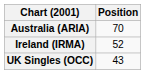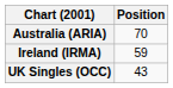 <table class="wikitable sortable plainrowheaders" style="text-align:center">
 <tr>
 <th scope="col">Chart (2001)</th>
 <th scope="col">Position</th>
 </tr>
 <tr>
 <th scope="row">Australia (ARIA)</th>
 <td>70</td>
 </tr>
 <tr>
 <th scope="row">Ireland (IRMA)</th>
-<td>52</td>
+<td>59</td>
 </tr>
 <tr>
 <th scope="row">UK Singles (OCC)</th>
 <td>43</td>
 </tr>
 </table>
